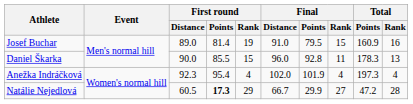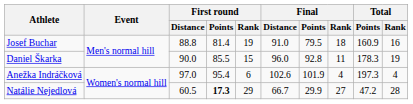 <table class="wikitable" style="font-size:90%">
 <tr>
 <th rowspan=2>Athlete</th>
 <th rowspan=2>Event</th>
 <th colspan=3>First round</th>
 <th colspan=3>Final</th>
 <th colspan=2>Total</th>
 </tr>
 <tr style="font-size:95%">
 <th>Distance</th>
 <th>Points</th>
 <th>Rank</th>
 <th>Distance</th>
 <th>Points</th>
 <th>Rank</th>
 <th>Points</th>
 <th>Rank</th>
 </tr>
 <tr align=center>
 <td align=left><a href='#'>Josef Buchar</a></td>
 <td align=left rowspan=2><a href='#'>Men's normal hill</a></td>
-<td>89.0</td>
+<td>88.8</td>
 <td>81.4</td>
 <td>19</td>
 <td>91.0</td>
 <td>79.5</td>
-<td>15</td>
+<td>18</td>
 <td>160.9</td>
 <td>16</td>
 </tr>
 <tr align=center>
 <td align=left><a href='#'>Daniel Škarka</a></td>
 <td>90.0</td>
 <td>85.5</td>
 <td>15</td>
 <td>96.0</td>
 <td>92.8</td>
 <td>11</td>
 <td>178.3</td>
-<td>13</td>
+<td>19</td>
 </tr>
 <tr align=center>
 <td align=left><a href='#'>Anežka Indráčková</a></td>
 <td align=left rowspan=2><a href='#'>Women's normal hill</a></td>
-<td>92.3</td>
+<td>97.0</td>
 <td>95.4</td>
-<td>4</td>
-<td>102.0</td>
+<td>6</td>
+<td>102.6</td>
 <td>101.9</td>
 <td>4</td>
 <td>197.3</td>
 <td>4</td>
 </tr>
 <tr align=center>
 <td align=left><a href='#'>Natálie Nejedlová</a></td>
 <td>60.5</td>
 <td><strong>17.3</strong></td>
 <td>29</td>
 <td>66.7</td>
 <td>29.9</td>
 <td>27</td>
 <td>47.2</td>
 <td>28</td>
 </tr>
 </table>
